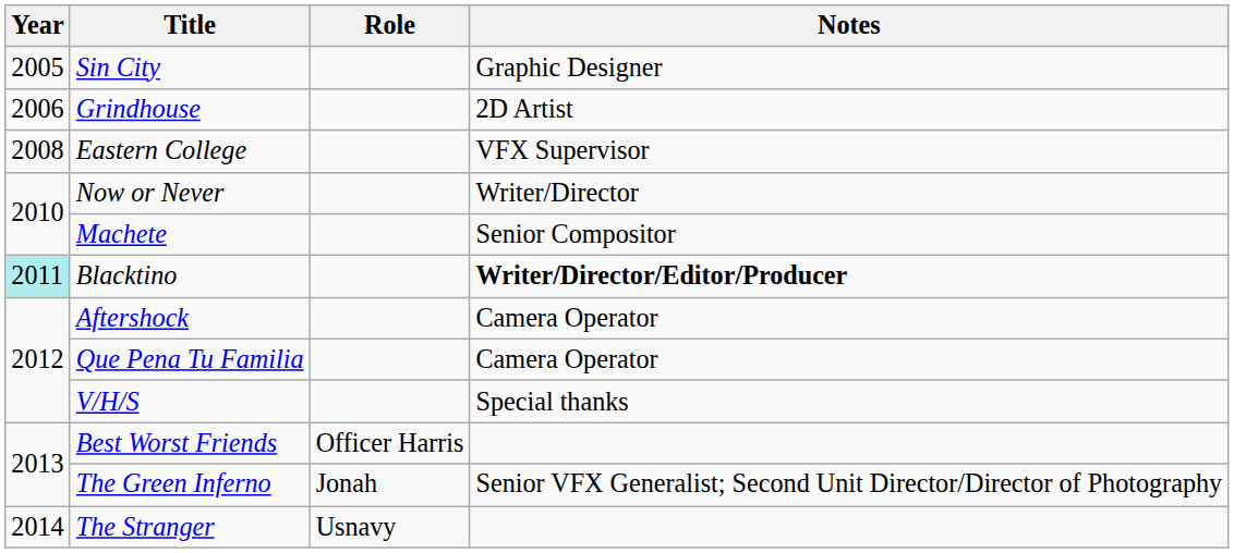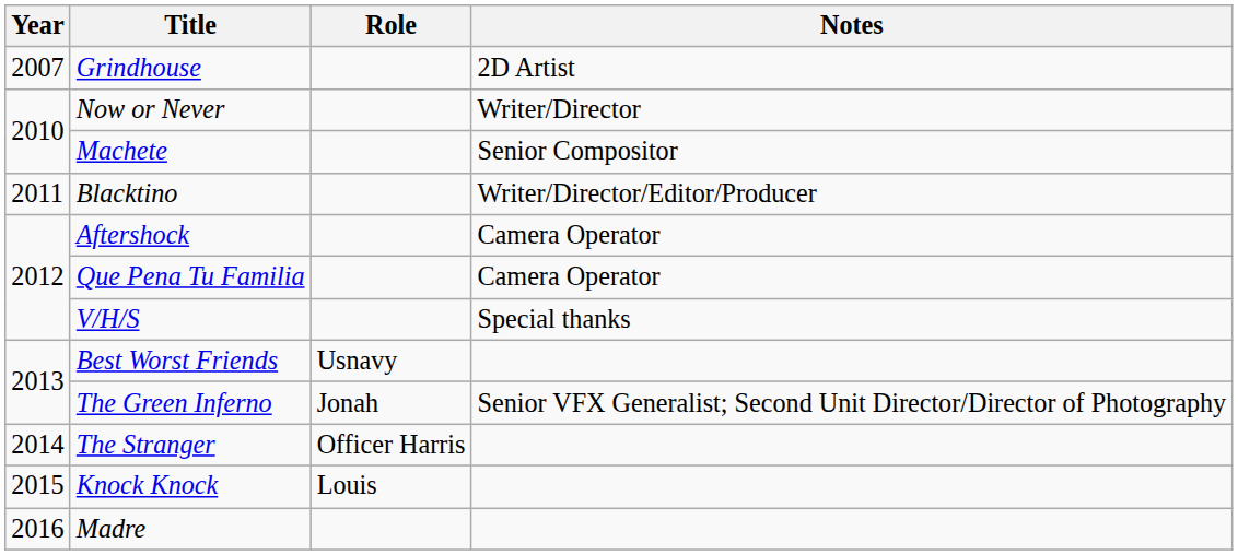 <table class="wikitable sortable">
 <tr>
 <th>Year</th>
 <th>Title</th>
 <th>Role</th>
 <th class="unsortable">Notes</th>
 </tr>
 <tr>
-<td>2005</td>
-<td><em><a href='#'>Sin City</a></em></td>
-<td></td>
-<td>Graphic Designer</td>
-</tr>
-<tr>
-<td>2006</td>
+<td>2007</td>
 <td><em><a href='#'>Grindhouse</a></em></td>
 <td></td>
 <td>2D Artist</td>
-</tr>
-<tr>
-<td>2008</td>
-<td><em>Eastern College</em></td>
-<td></td>
-<td>VFX Supervisor</td>
 </tr>
 <tr>
 <td rowspan="2">2010</td>
 <td><em>Now or Never</em></td>
 <td></td>
 <td>Writer/Director</td>
 </tr>
 <tr>
 <td><em><a href='#'>Machete</a></em></td>
 <td></td>
 <td>Senior Compositor</td>
 </tr>
 <tr>
-<td style="background: paleturquoise;">2011</td>
+<td>2011</td>
 <td><em>Blacktino</em></td>
 <td></td>
-<td><strong>Writer/Director/Editor/Producer</strong></td>
+<td>Writer/Director/Editor/Producer</td>
 </tr>
 <tr>
 <td rowspan="3">2012</td>
 <td><em><a href='#'>Aftershock</a></em></td>
 <td></td>
 <td>Camera Operator</td>
 </tr>
 <tr>
 <td><em><a href='#'>Que Pena Tu Familia</a></em></td>
 <td></td>
 <td>Camera Operator</td>
 </tr>
 <tr>
 <td><em><a href='#'>V/H/S</a></em></td>
 <td></td>
 <td>Special thanks</td>
 </tr>
 <tr>
 <td rowspan="2">2013</td>
 <td><em><a href='#'>Best Worst Friends</a></em></td>
-<td>Officer Harris</td>
+<td>Usnavy</td>
 <td></td>
 </tr>
 <tr>
 <td><em><a href='#'>The Green Inferno</a></em></td>
 <td>Jonah</td>
 <td>Senior VFX Generalist; Second Unit Director/Director of Photography</td>
 </tr>
 <tr>
 <td>2014</td>
 <td><em><a href='#'>The Stranger</a></em></td>
-<td>Usnavy</td>
+<td>Officer Harris</td>
+<td></td>
+</tr>
+<tr>
+<td>2015</td>
+<td><em><a href='#'>Knock Knock</a></em></td>
+<td>Louis</td>
+<td></td>
+</tr>
+<tr>
+<td>2016</td>
+<td><em>Madre</em></td>
+<td></td>
 <td></td>
 </tr>
 </table>
